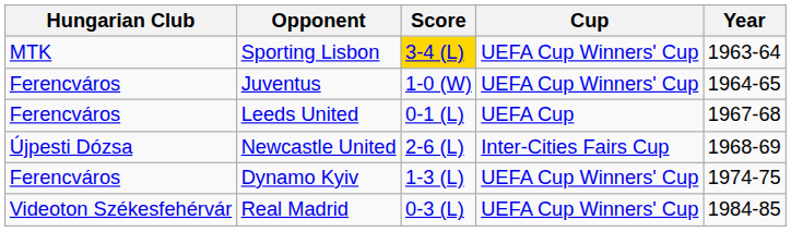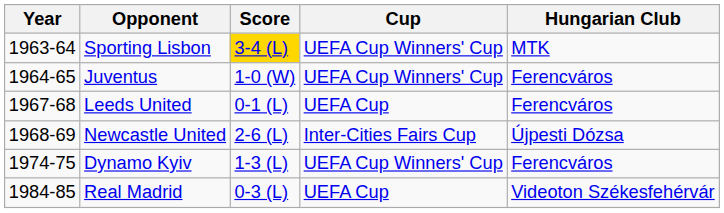 <table class="wikitable">
 <tr>
-<th>Hungarian Club</th>
+<th>Year</th>
 <th>Opponent</th>
 <th>Score</th>
 <th>Cup</th>
-<th>Year</th>
+<th>Hungarian Club</th>
 </tr>
 <tr>
-<td> <a href='#'>MTK</a></td>
+<td>1963-64</td>
 <td> <a href='#'>Sporting Lisbon</a></td>
 <td style="background: gold;"><a href='#'>3-4 (L)</a></td>
 <td><a href='#'>UEFA Cup Winners' Cup</a></td>
-<td>1963-64</td>
+<td> <a href='#'>MTK</a></td>
 </tr>
 <tr>
-<td> <a href='#'>Ferencváros</a></td>
+<td>1964-65</td>
 <td> <a href='#'>Juventus</a></td>
 <td><a href='#'>1-0 (W)</a></td>
 <td><a href='#'>UEFA Cup Winners' Cup</a></td>
-<td>1964-65</td>
+<td> <a href='#'>Ferencváros</a></td>
 </tr>
 <tr>
-<td> <a href='#'>Ferencváros</a></td>
+<td>1967-68</td>
 <td> <a href='#'>Leeds United</a></td>
 <td><a href='#'>0-1 (L)</a></td>
 <td><a href='#'>UEFA Cup</a></td>
-<td>1967-68</td>
+<td> <a href='#'>Ferencváros</a></td>
 </tr>
 <tr>
-<td> <a href='#'>Újpesti Dózsa</a></td>
+<td>1968-69</td>
 <td> <a href='#'>Newcastle United</a></td>
 <td><a href='#'>2-6 (L)</a></td>
 <td><a href='#'>Inter-Cities Fairs Cup</a></td>
-<td>1968-69</td>
+<td> <a href='#'>Újpesti Dózsa</a></td>
 </tr>
 <tr>
-<td> <a href='#'>Ferencváros</a></td>
+<td>1974-75</td>
 <td> <a href='#'>Dynamo Kyiv</a></td>
 <td><a href='#'>1-3 (L)</a></td>
 <td><a href='#'>UEFA Cup Winners' Cup</a></td>
-<td>1974-75</td>
+<td> <a href='#'>Ferencváros</a></td>
 </tr>
 <tr>
-<td> <a href='#'>Videoton Székesfehérvár</a></td>
+<td>1984-85</td>
 <td> <a href='#'>Real Madrid</a></td>
 <td><a href='#'>0-3 (L)</a></td>
-<td><a href='#'>UEFA Cup Winners' Cup</a></td>
-<td>1984-85</td>
+<td><a href='#'>UEFA Cup</a></td>
+<td> <a href='#'>Videoton Székesfehérvár</a></td>
 </tr>
 </table>
